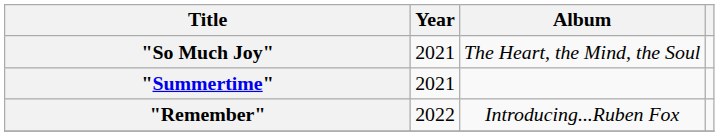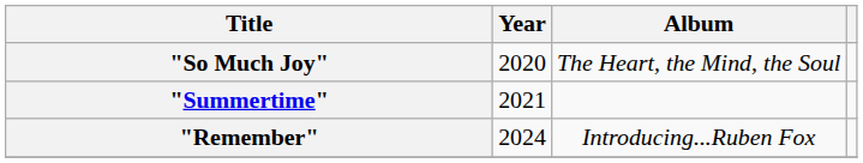 <table class="wikitable plainrowheaders" style="text-align:center;">
 <tr>
 <th style="width:20em;">Title</th>
 <th>Year</th>
 <th>Album</th>
 <th></th>
 </tr>
 <tr>
 <th scope="row">"So Much Joy"<br></th>
-<td>2021</td>
+<td>2020</td>
 <td><em>The Heart, the Mind, the Soul</em></td>
 <td></td>
 </tr>
 <tr>
 <th scope="row">"<a href='#'>Summertime</a>"<br></th>
 <td>2021</td>
 <td></td>
 <td></td>
 </tr>
 <tr>
 <th scope="row">"Remember"<br></th>
-<td>2022</td>
+<td>2024</td>
 <td><em>Introducing...Ruben Fox</em></td>
 <td></td>
 </tr>
 <tr>
 </tr>
 </table>
